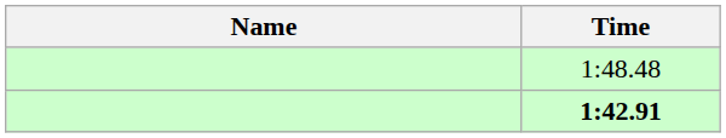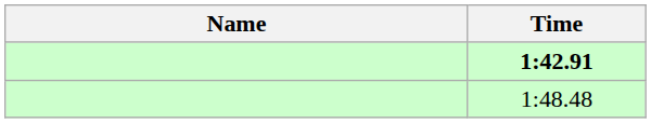 <table class="wikitable" style="text-align:center;">
 <tr>
 <th style="width:19em">Name</th>
 <th style="width:7em">Time</th>
 </tr>
 <tr bgcolor=ccffcc>
+<td align=left><strong></strong></td>
+<td><strong>1:42.91</strong></td>
+</tr>
+<tr bgcolor=ccffcc>
 <td align=left></td>
 <td>1:48.48</td>
 </tr>
-<tr bgcolor=ccffcc>
-<td align=left><strong></strong></td>
-<td><strong>1:42.91</strong></td>
-</tr>
 </table>
